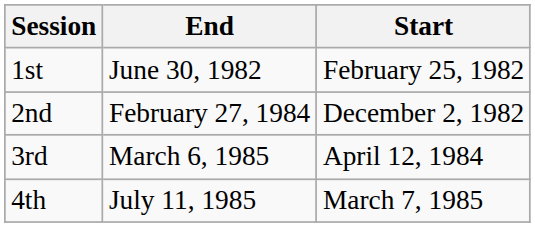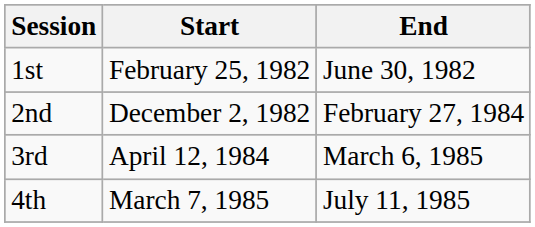 <table class="wikitable">
 <tr>
 <th>Session</th>
+<th>Start</th>
 <th>End</th>
-<th>Start</th>
 </tr>
 <tr>
 <td>1st</td>
+<td>February 25, 1982</td>
 <td>June 30, 1982</td>
-<td>February 25, 1982</td>
 </tr>
 <tr>
 <td>2nd</td>
+<td>December 2, 1982</td>
 <td>February 27, 1984</td>
-<td>December 2, 1982</td>
 </tr>
 <tr>
 <td>3rd</td>
+<td>April 12, 1984</td>
 <td>March 6, 1985</td>
-<td>April 12, 1984</td>
 </tr>
 <tr>
 <td>4th</td>
+<td>March 7, 1985</td>
 <td>July 11, 1985</td>
-<td>March 7, 1985</td>
 </tr>
 </table>
